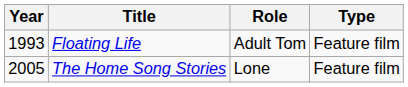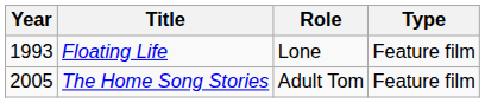 <table class="wikitable">
 <tr>
 <th>Year</th>
 <th>Title</th>
 <th>Role</th>
 <th>Type</th>
 </tr>
 <tr>
 <td>1993</td>
 <td><em><a href='#'>Floating Life</a></em></td>
-<td>Adult Tom</td>
+<td>Lone</td>
 <td>Feature film</td>
 </tr>
 <tr>
 <td>2005</td>
 <td><em><a href='#'>The Home Song Stories</a></em></td>
-<td>Lone</td>
+<td>Adult Tom</td>
 <td>Feature film</td>
 </tr>
 </table>
